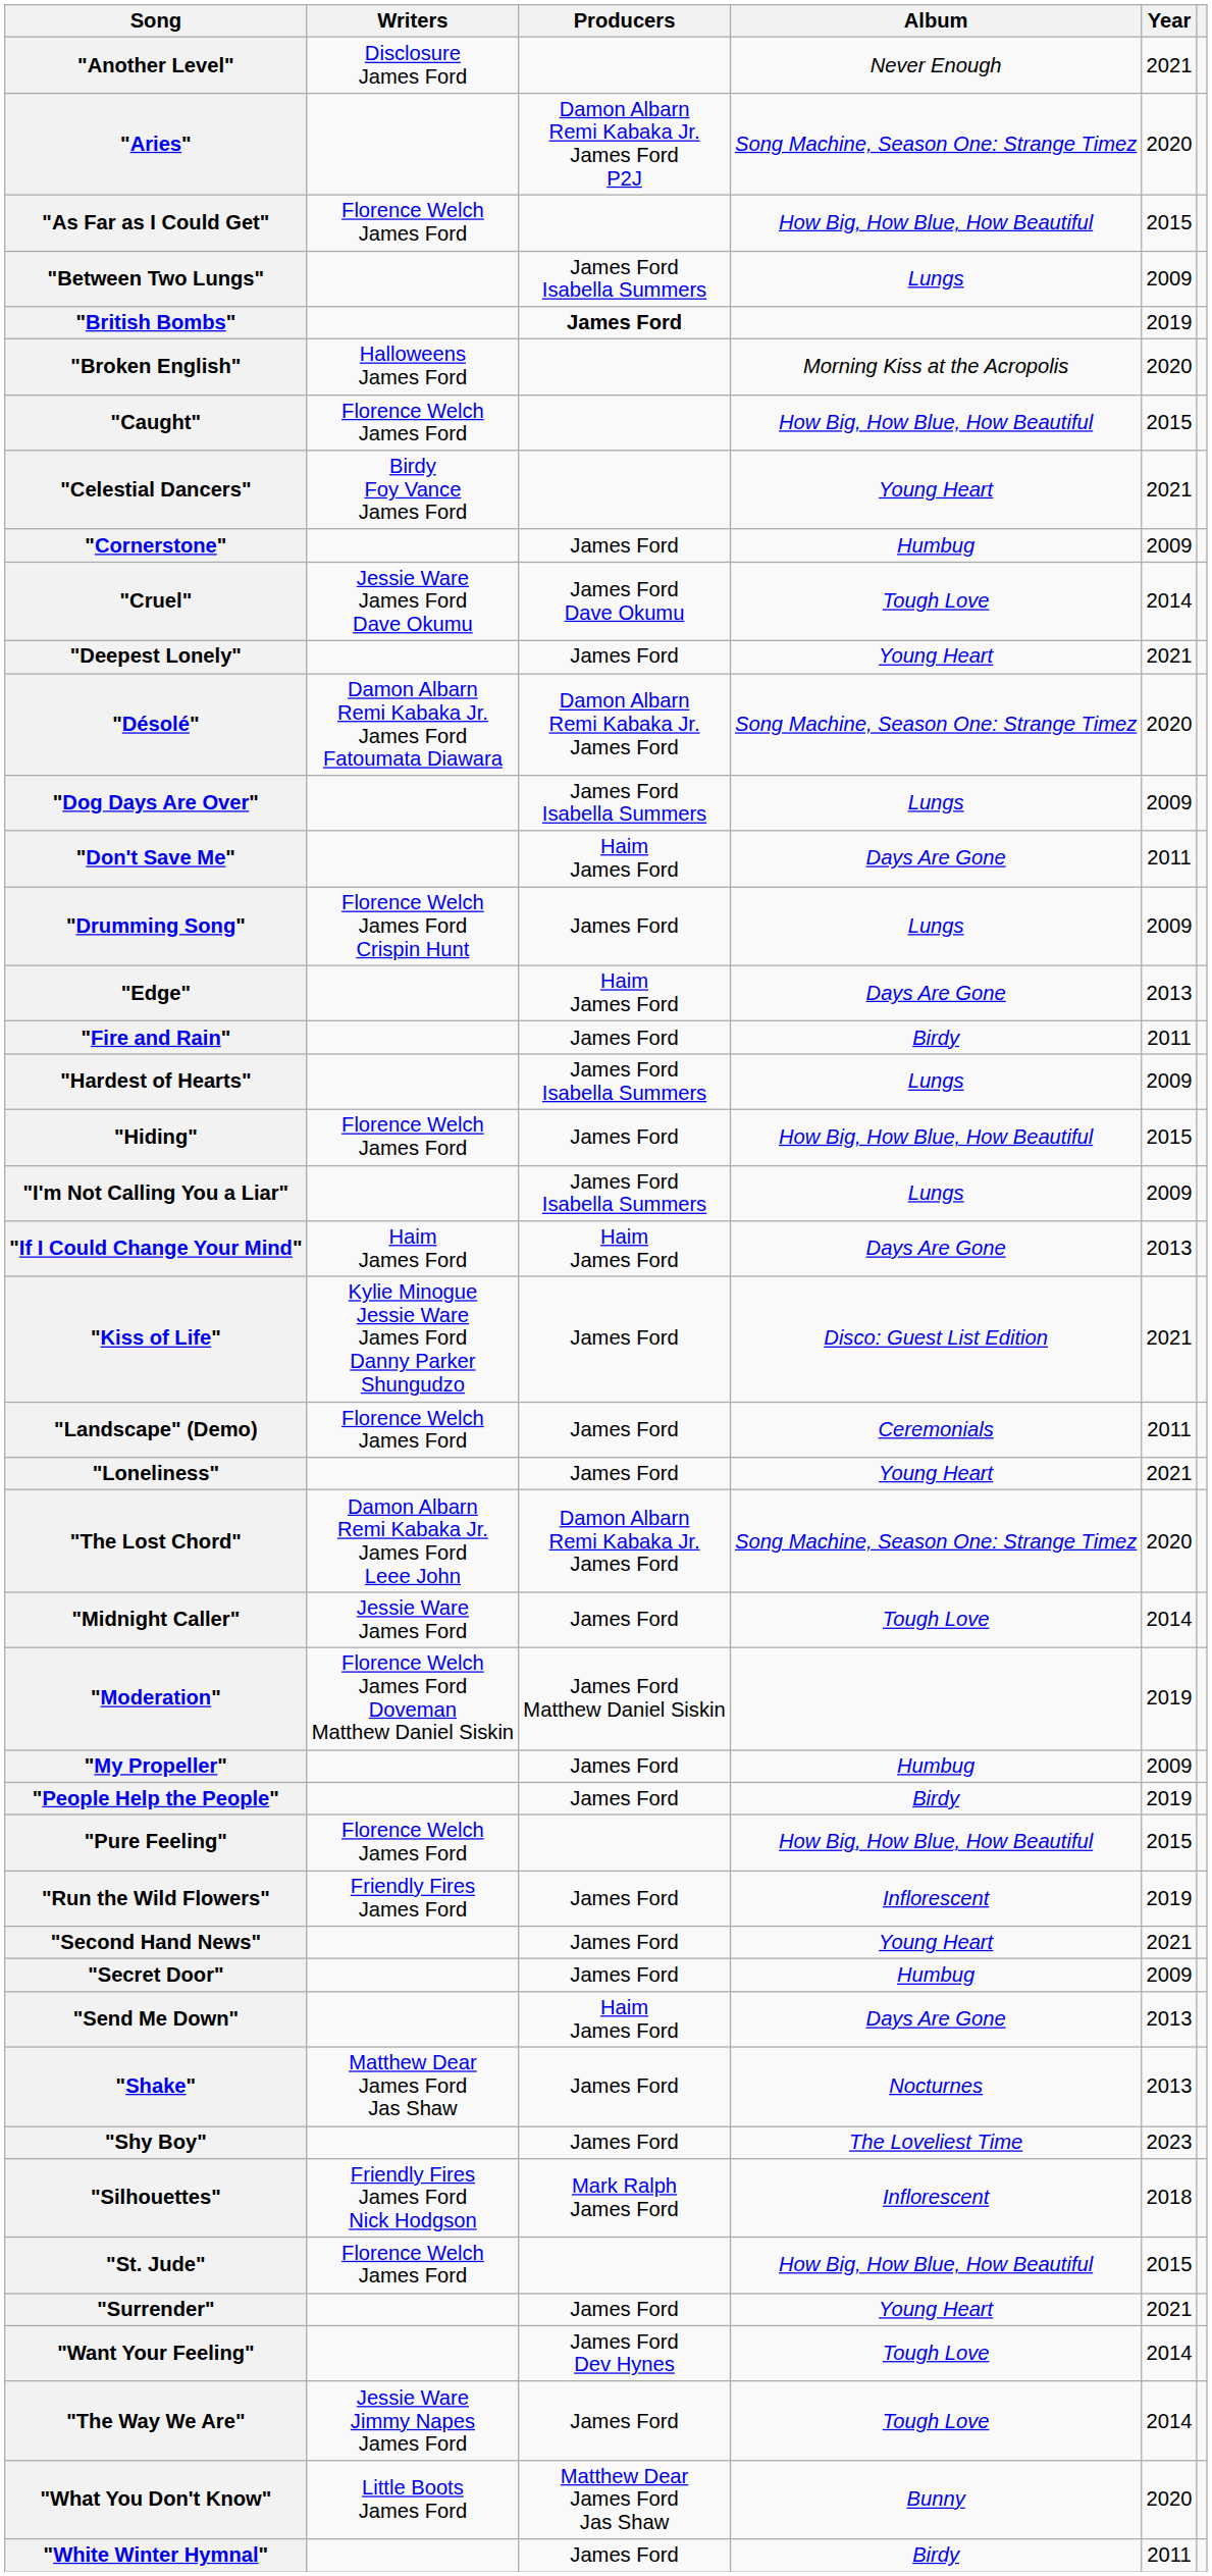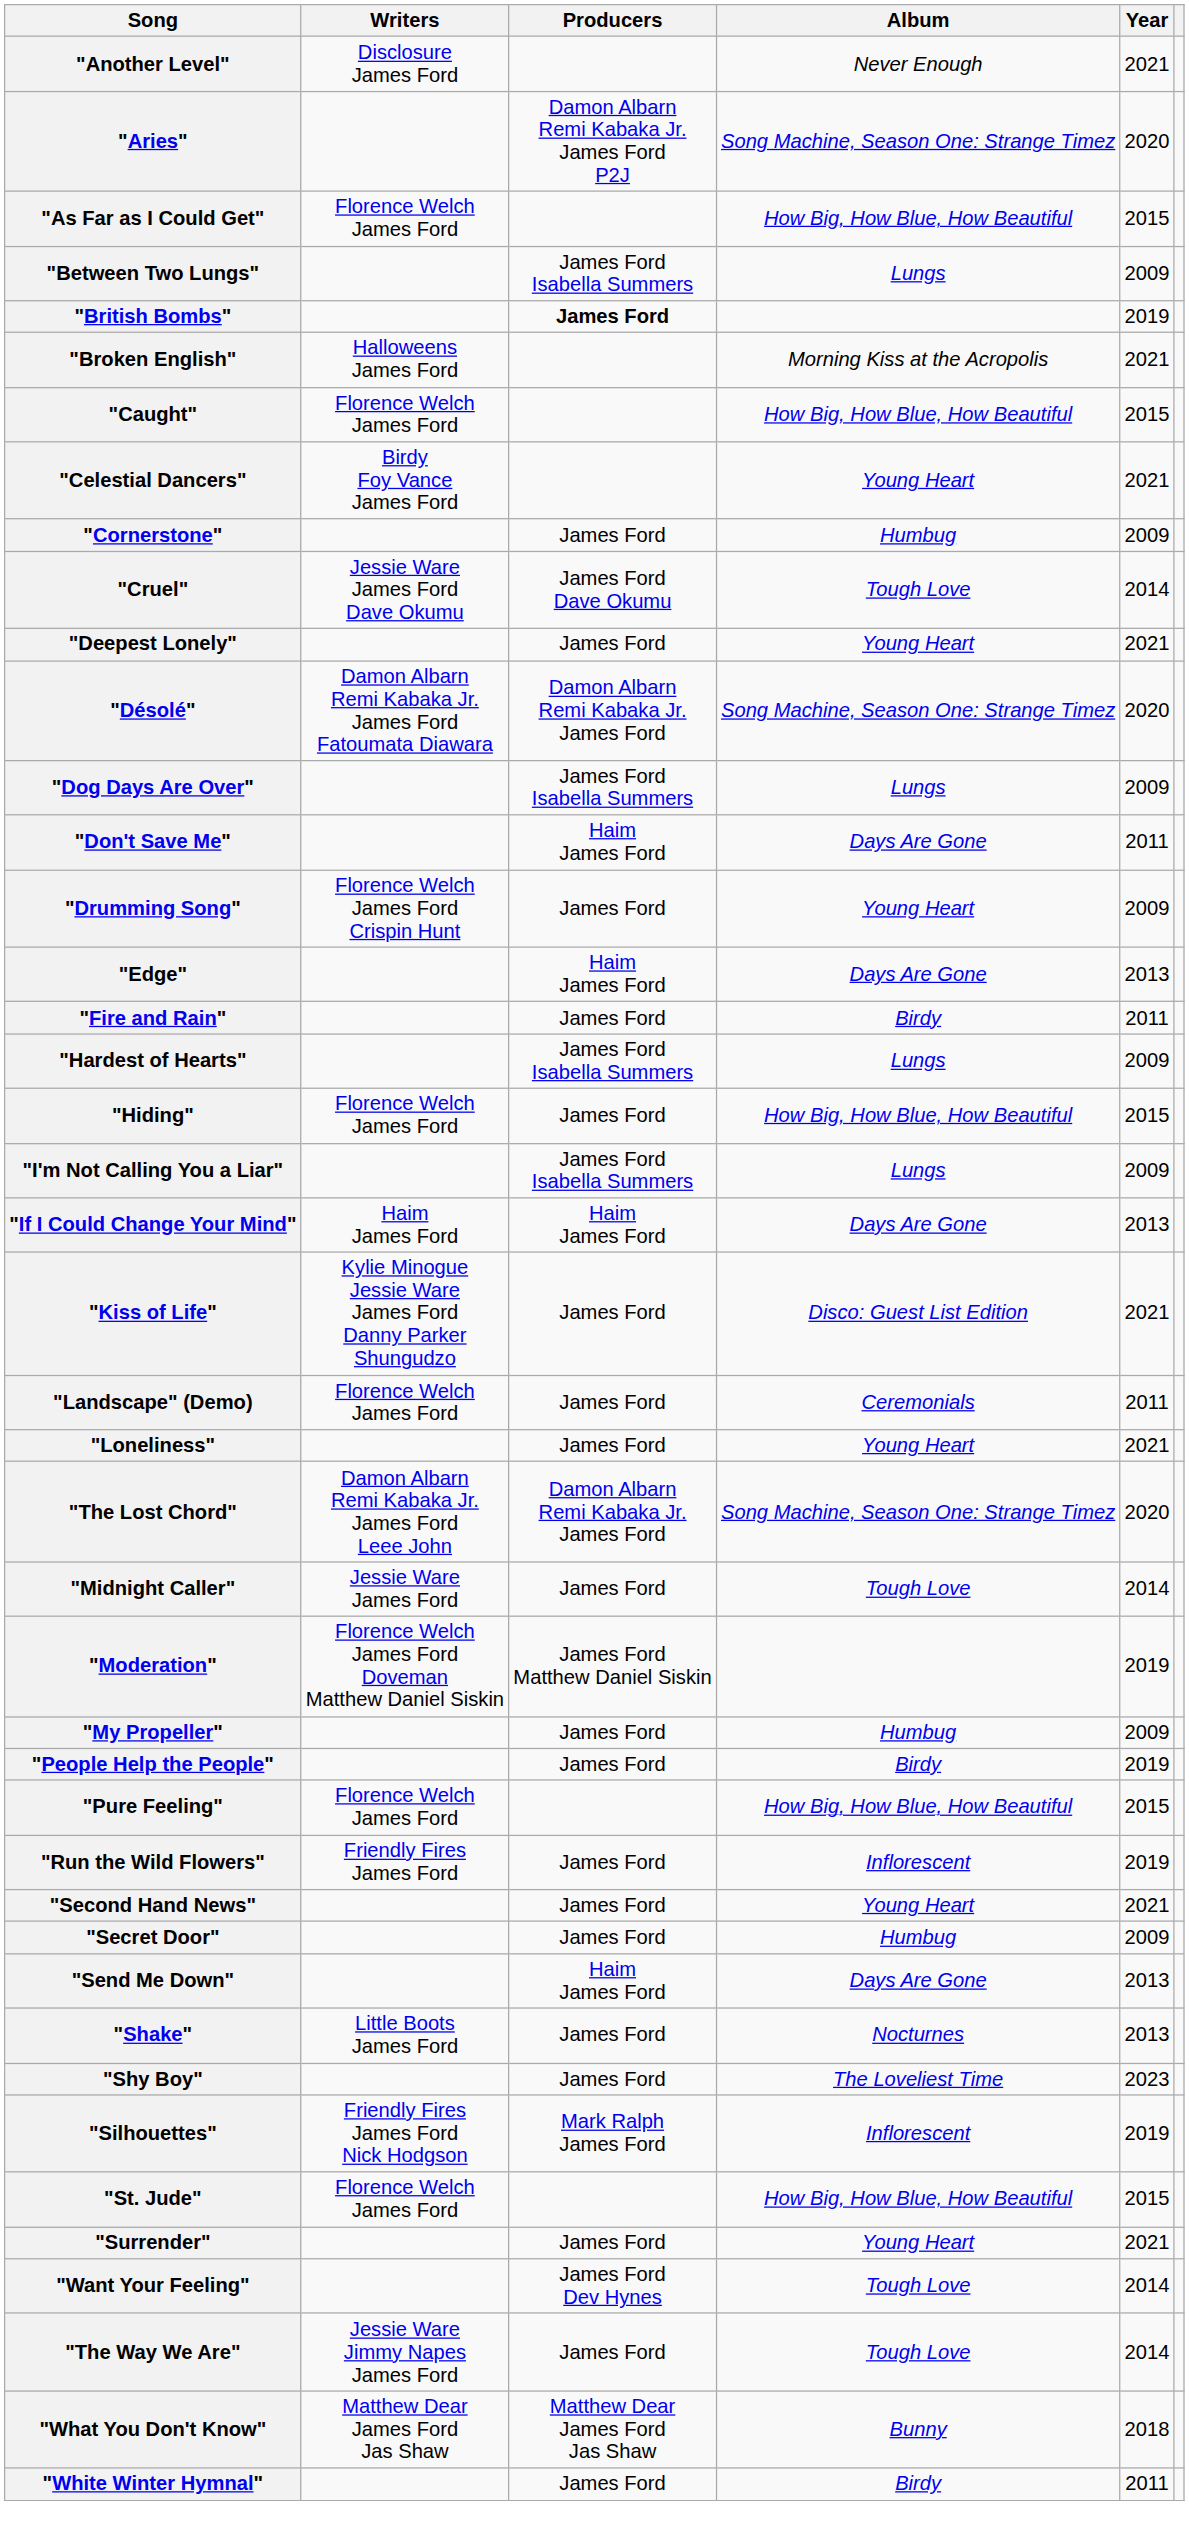 <table class="wikitable plainrowheaders sortable" style="text-align:center;">
 <tr>
 <th scope="col">Song</th>
 <th class="unsortable">Writers</th>
 <th class="unsortable">Producers</th>
 <th>Album</th>
 <th>Year</th>
 <th class="unsortable"></th>
 </tr>
 <tr>
 <th scope="row">"Another Level"<br></th>
 <td><a href='#'>Disclosure</a><br>James Ford</td>
 <td></td>
 <td><em>Never Enough</em></td>
 <td>2021</td>
 <td></td>
 </tr>
 <tr>
 <th scope="row">"<a href='#'>Aries</a>"<br></th>
 <td></td>
 <td><a href='#'>Damon Albarn</a><br><a href='#'>Remi Kabaka Jr.</a><br>James Ford<br><a href='#'>P2J</a></td>
 <td><em><a href='#'>Song Machine, Season One: Strange Timez</a></em></td>
 <td>2020</td>
 <td></td>
 </tr>
 <tr>
 <th scope="row">"As Far as I Could Get"<br></th>
 <td><a href='#'>Florence Welch</a><br>James Ford</td>
 <td></td>
 <td><em><a href='#'>How Big, How Blue, How Beautiful</a></em></td>
 <td>2015</td>
 <td></td>
 </tr>
 <tr>
 <th scope="row">"Between Two Lungs"<br></th>
 <td></td>
 <td>James Ford<br><a href='#'>Isabella Summers</a></td>
 <td><em><a href='#'>Lungs</a></em></td>
 <td>2009</td>
 <td></td>
 </tr>
 <tr>
 <th scope="row">"<a href='#'>British Bombs</a>"<br></th>
 <td></td>
 <td><strong>James Ford</strong></td>
 <td></td>
 <td>2019</td>
 <td></td>
 </tr>
 <tr>
 <th scope="row">"Broken English"<br></th>
 <td><a href='#'>Halloweens</a><br>James Ford</td>
 <td></td>
 <td><em>Morning Kiss at the Acropolis</em></td>
-<td>2020</td>
+<td>2021</td>
 <td></td>
 </tr>
 <tr>
 <th scope="row">"Caught"<br></th>
 <td><a href='#'>Florence Welch</a><br>James Ford</td>
 <td></td>
 <td><em><a href='#'>How Big, How Blue, How Beautiful</a></em></td>
 <td>2015</td>
 <td></td>
 </tr>
 <tr>
 <th scope="row">"Celestial Dancers"<br></th>
 <td><a href='#'>Birdy</a><br><a href='#'>Foy Vance</a><br>James Ford</td>
 <td></td>
 <td><em><a href='#'>Young Heart</a></em></td>
 <td>2021</td>
 <td></td>
 </tr>
 <tr>
 <th scope="row">"<a href='#'>Cornerstone</a>"<br></th>
 <td></td>
 <td>James Ford</td>
 <td><em><a href='#'>Humbug</a></em></td>
 <td>2009</td>
 <td></td>
 </tr>
 <tr>
 <th scope="row">"Cruel"<br></th>
 <td><a href='#'>Jessie Ware</a><br>James Ford<br><a href='#'>Dave Okumu</a></td>
 <td>James Ford<br><a href='#'>Dave Okumu</a></td>
 <td><em><a href='#'>Tough Love</a></em></td>
 <td>2014</td>
 <td></td>
 </tr>
 <tr>
 <th scope="row">"Deepest Lonely"<br></th>
 <td></td>
 <td>James Ford</td>
 <td><em><a href='#'>Young Heart</a></em></td>
 <td>2021</td>
 <td></td>
 </tr>
 <tr>
 <th scope="row">"<a href='#'>Désolé</a>"<br></th>
 <td><a href='#'>Damon Albarn</a><br><a href='#'>Remi Kabaka Jr.</a><br>James Ford<br><a href='#'>Fatoumata Diawara</a></td>
 <td><a href='#'>Damon Albarn</a><br><a href='#'>Remi Kabaka Jr.</a><br>James Ford</td>
 <td><em><a href='#'>Song Machine, Season One: Strange Timez</a></em></td>
 <td>2020</td>
 <td></td>
 </tr>
 <tr>
 <th scope="row">"<a href='#'>Dog Days Are Over</a>"<br></th>
 <td></td>
 <td>James Ford<br><a href='#'>Isabella Summers</a></td>
 <td><em><a href='#'>Lungs</a></em></td>
 <td>2009</td>
 <td></td>
 </tr>
 <tr>
 <th scope="row">"<a href='#'>Don't Save Me</a>"<br></th>
 <td></td>
 <td><a href='#'>Haim</a><br>James Ford</td>
 <td><em><a href='#'>Days Are Gone</a></em></td>
 <td>2011</td>
 <td></td>
 </tr>
 <tr>
 <th scope="row">"<a href='#'>Drumming Song</a>"<br></th>
 <td><a href='#'>Florence Welch</a><br>James Ford<br><a href='#'>Crispin Hunt</a></td>
 <td>James Ford</td>
-<td><em><a href='#'>Lungs</a></em></td>
+<td><em><a href='#'>Young Heart</a></em></td>
 <td>2009</td>
 <td></td>
 </tr>
 <tr>
 <th scope="row">"Edge"<br></th>
 <td></td>
 <td><a href='#'>Haim</a><br>James Ford</td>
 <td><em><a href='#'>Days Are Gone</a></em></td>
 <td>2013</td>
 <td></td>
 </tr>
 <tr>
 <th scope="row">"<a href='#'>Fire and Rain</a>"<br></th>
 <td></td>
 <td>James Ford</td>
 <td><em><a href='#'>Birdy</a></em></td>
 <td>2011</td>
 <td></td>
 </tr>
 <tr>
 <th scope="row">"Hardest of Hearts"<br></th>
 <td></td>
 <td>James Ford<br><a href='#'>Isabella Summers</a></td>
 <td><em><a href='#'>Lungs</a></em></td>
 <td>2009</td>
 <td></td>
 </tr>
 <tr>
 <th scope="row">"Hiding"<br></th>
 <td><a href='#'>Florence Welch</a><br>James Ford</td>
 <td>James Ford</td>
 <td><em><a href='#'>How Big, How Blue, How Beautiful</a></em></td>
 <td>2015</td>
 <td></td>
 </tr>
 <tr>
 <th scope="row">"I'm Not Calling You a Liar"<br></th>
 <td></td>
 <td>James Ford<br><a href='#'>Isabella Summers</a></td>
 <td><em><a href='#'>Lungs</a></em></td>
 <td>2009</td>
 <td></td>
 </tr>
 <tr>
 <th scope="row">"<a href='#'>If I Could Change Your Mind</a>"<br></th>
 <td><a href='#'>Haim</a><br>James Ford</td>
 <td><a href='#'>Haim</a><br>James Ford</td>
 <td><em><a href='#'>Days Are Gone</a></em></td>
 <td>2013</td>
 <td></td>
 </tr>
 <tr>
 <th scope="row">"<a href='#'>Kiss of Life</a>"<br></th>
 <td><a href='#'>Kylie Minogue</a><br><a href='#'>Jessie Ware</a><br>James Ford<br><a href='#'>Danny Parker</a><br><a href='#'>Shungudzo</a></td>
 <td>James Ford</td>
 <td><em><a href='#'>Disco: Guest List Edition</a></em></td>
 <td>2021</td>
 <td></td>
 </tr>
 <tr>
 <th scope="row">"Landscape" (Demo)<br></th>
 <td><a href='#'>Florence Welch</a><br>James Ford</td>
 <td>James Ford</td>
 <td><em><a href='#'>Ceremonials</a></em></td>
 <td>2011</td>
 <td></td>
 </tr>
 <tr>
 <th scope="row">"Loneliness"<br></th>
 <td></td>
 <td>James Ford</td>
 <td><em><a href='#'>Young Heart</a></em></td>
 <td>2021</td>
 <td></td>
 </tr>
 <tr>
 <th scope="row">"The Lost Chord"<br></th>
 <td><a href='#'>Damon Albarn</a><br><a href='#'>Remi Kabaka Jr.</a><br>James Ford<br><a href='#'>Leee John</a></td>
 <td><a href='#'>Damon Albarn</a><br><a href='#'>Remi Kabaka Jr.</a><br>James Ford</td>
 <td><em><a href='#'>Song Machine, Season One: Strange Timez</a></em></td>
 <td>2020</td>
 <td></td>
 </tr>
 <tr>
 <th scope="row">"Midnight Caller"<br></th>
 <td><a href='#'>Jessie Ware</a><br>James Ford</td>
 <td>James Ford</td>
 <td><em><a href='#'>Tough Love</a></em></td>
 <td>2014</td>
 <td></td>
 </tr>
 <tr>
 <th scope="row">"<a href='#'>Moderation</a>"<br></th>
 <td><a href='#'>Florence Welch</a><br>James Ford<br><a href='#'>Doveman</a><br>Matthew Daniel Siskin</td>
 <td>James Ford<br>Matthew Daniel Siskin</td>
 <td></td>
 <td>2019</td>
 <td></td>
 </tr>
 <tr>
 <th scope="row">"<a href='#'>My Propeller</a>"<br></th>
 <td></td>
 <td>James Ford</td>
 <td><em><a href='#'>Humbug</a></em></td>
 <td>2009</td>
 <td></td>
 </tr>
 <tr>
 <th scope="row">"<a href='#'>People Help the People</a>"<br></th>
 <td></td>
 <td>James Ford</td>
 <td><em><a href='#'>Birdy</a></em></td>
 <td>2019</td>
 <td></td>
 </tr>
 <tr>
 <th scope="row">"Pure Feeling"<br></th>
 <td><a href='#'>Florence Welch</a><br>James Ford</td>
 <td></td>
 <td><em><a href='#'>How Big, How Blue, How Beautiful</a></em></td>
 <td>2015</td>
 <td></td>
 </tr>
 <tr>
 <th scope="row">"Run the Wild Flowers"<br></th>
 <td><a href='#'>Friendly Fires</a><br>James Ford</td>
 <td>James Ford</td>
 <td><em><a href='#'>Inflorescent</a></em></td>
 <td>2019</td>
 <td></td>
 </tr>
 <tr>
 <th scope="row">"Second Hand News"<br></th>
 <td></td>
 <td>James Ford</td>
 <td><em><a href='#'>Young Heart</a></em></td>
 <td>2021</td>
 <td></td>
 </tr>
 <tr>
 <th scope="row">"Secret Door"<br></th>
 <td></td>
 <td>James Ford</td>
 <td><em><a href='#'>Humbug</a></em></td>
 <td>2009</td>
 <td></td>
 </tr>
 <tr>
 <th scope="row">"Send Me Down"<br></th>
 <td></td>
 <td><a href='#'>Haim</a><br>James Ford</td>
 <td><em><a href='#'>Days Are Gone</a></em></td>
 <td>2013</td>
 <td></td>
 </tr>
 <tr>
 <th scope="row">"<a href='#'>Shake</a>"<br></th>
-<td><a href='#'>Matthew Dear</a><br>James Ford<br>Jas Shaw</td>
+<td><a href='#'>Little Boots</a><br>James Ford</td>
 <td>James Ford</td>
 <td><em><a href='#'>Nocturnes</a></em></td>
 <td>2013</td>
 <td></td>
 </tr>
 <tr>
 <th scope="row">"Shy Boy"<br></th>
 <td></td>
 <td>James Ford</td>
 <td><em><a href='#'>The Loveliest Time</a></em></td>
 <td>2023</td>
 <td></td>
 </tr>
 <tr>
 <th scope="row">"Silhouettes"<br></th>
 <td><a href='#'>Friendly Fires</a><br>James Ford<br><a href='#'>Nick Hodgson</a></td>
 <td><a href='#'>Mark Ralph</a><br>James Ford</td>
 <td><em><a href='#'>Inflorescent</a></em></td>
-<td>2018</td>
+<td>2019</td>
 <td></td>
 </tr>
 <tr>
 <th scope="row">"St. Jude"<br></th>
 <td><a href='#'>Florence Welch</a><br>James Ford</td>
 <td></td>
 <td><em><a href='#'>How Big, How Blue, How Beautiful</a></em></td>
 <td>2015</td>
 <td></td>
 </tr>
 <tr>
 <th scope="row">"Surrender"<br></th>
 <td></td>
 <td>James Ford</td>
 <td><em><a href='#'>Young Heart</a></em></td>
 <td>2021</td>
 <td></td>
 </tr>
 <tr>
 <th scope="row">"Want Your Feeling"<br></th>
 <td></td>
 <td>James Ford<br><a href='#'>Dev Hynes</a></td>
 <td><em><a href='#'>Tough Love</a></em></td>
 <td>2014</td>
 <td></td>
 </tr>
 <tr>
 <th scope="row">"The Way We Are"<br></th>
 <td><a href='#'>Jessie Ware</a><br><a href='#'>Jimmy Napes</a><br>James Ford</td>
 <td>James Ford</td>
 <td><em><a href='#'>Tough Love</a></em></td>
 <td>2014</td>
 <td></td>
 </tr>
 <tr>
 <th scope="row">"What You Don't Know"<br></th>
-<td><a href='#'>Little Boots</a><br>James Ford</td>
+<td><a href='#'>Matthew Dear</a><br>James Ford<br>Jas Shaw</td>
 <td><a href='#'>Matthew Dear</a><br>James Ford<br>Jas Shaw</td>
 <td><em><a href='#'>Bunny</a></em></td>
-<td>2020</td>
+<td>2018</td>
 <td></td>
 </tr>
 <tr>
 <th scope="row">"<a href='#'>White Winter Hymnal</a>"<br></th>
 <td></td>
 <td>James Ford</td>
 <td><em><a href='#'>Birdy</a></em></td>
 <td>2011</td>
 <td></td>
 </tr>
 <tr>
 </tr>
 </table>
